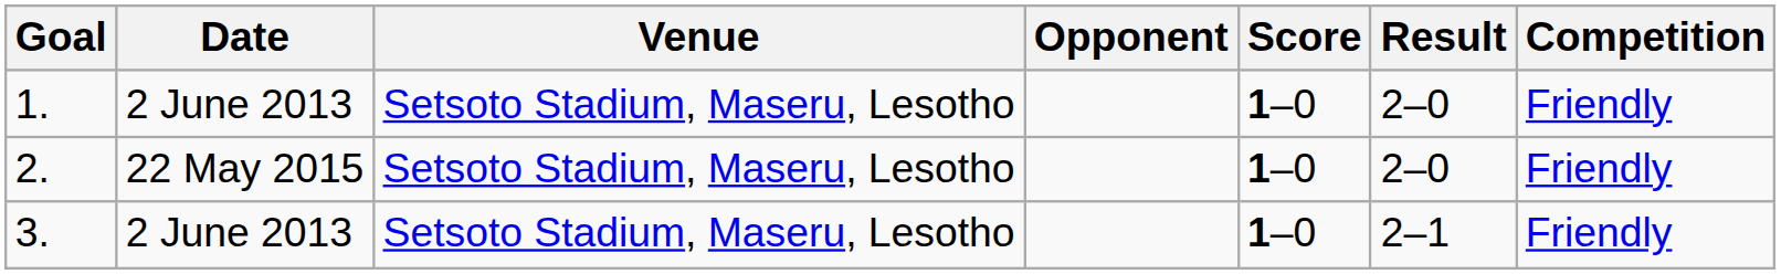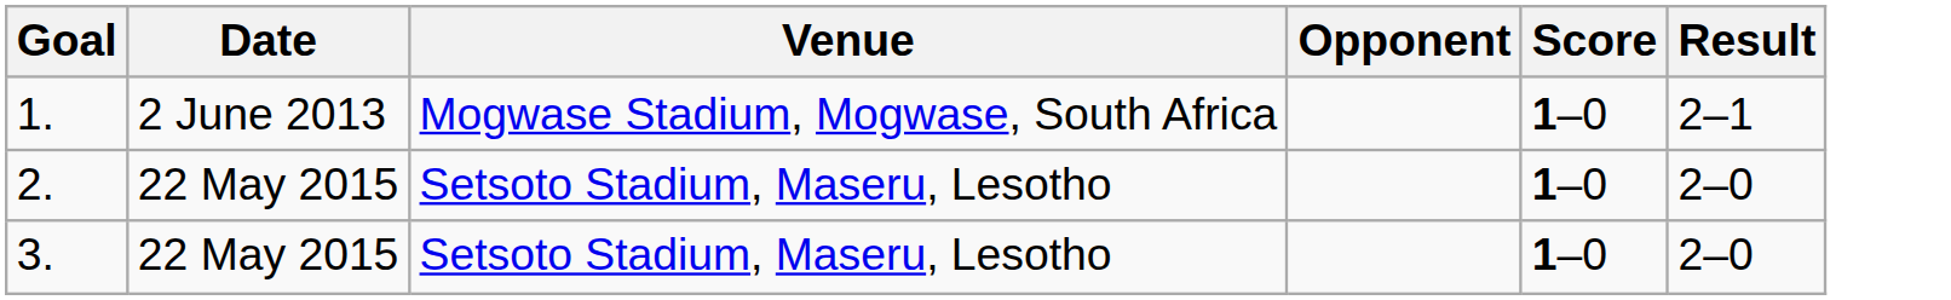 <table class="wikitable">
 <tr>
 <th>Goal</th>
 <th>Date</th>
 <th>Venue</th>
 <th>Opponent</th>
 <th>Score</th>
 <th>Result</th>
-<th>Competition</th>
 </tr>
 <tr>
 <td>1.</td>
 <td>2 June 2013</td>
-<td><a href='#'>Setsoto Stadium</a>, <a href='#'>Maseru</a>, Lesotho</td>
+<td><a href='#'>Mogwase Stadium</a>, <a href='#'>Mogwase</a>, South Africa</td>
 <td></td>
 <td align=left><strong>1</strong>–0</td>
-<td align=left>2–0</td>
-<td><a href='#'>Friendly</a></td>
+<td align=left>2–1</td>
 </tr>
 <tr>
 <td>2.</td>
 <td>22 May 2015</td>
 <td><a href='#'>Setsoto Stadium</a>, <a href='#'>Maseru</a>, Lesotho</td>
 <td></td>
 <td align=left><strong>1</strong>–0</td>
 <td align=left>2–0</td>
-<td><a href='#'>Friendly</a></td>
 </tr>
 <tr>
 <td>3.</td>
-<td>2 June 2013</td>
+<td>22 May 2015</td>
 <td><a href='#'>Setsoto Stadium</a>, <a href='#'>Maseru</a>, Lesotho</td>
 <td></td>
 <td align=left><strong>1</strong>–0</td>
-<td align=left>2–1</td>
-<td><a href='#'>Friendly</a></td>
+<td align=left>2–0</td>
 </tr>
 </table>
